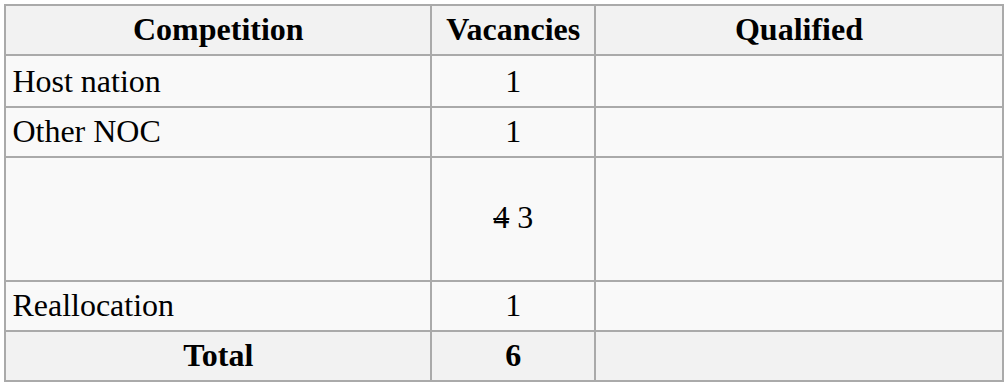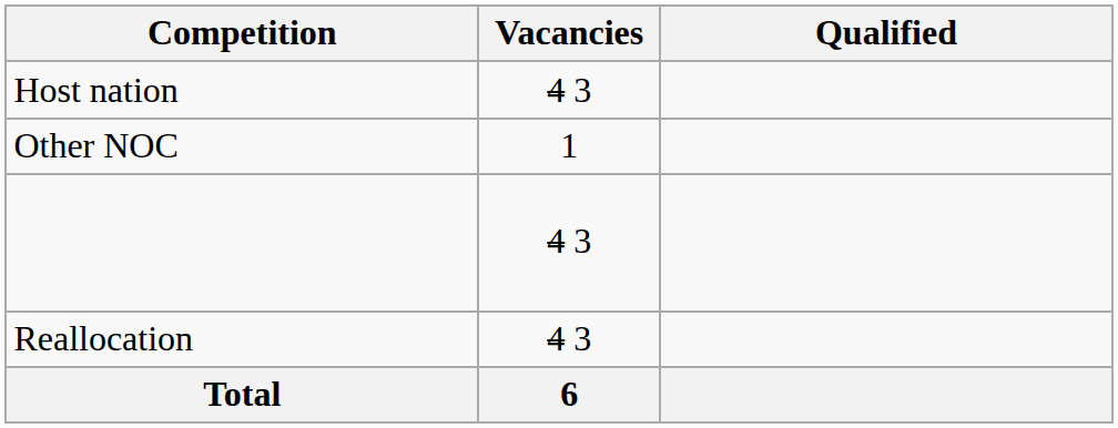 <table class = "wikitable" width=500>
 <tr>
 <th width=300>Competition</th>
 <th width=80>Vacancies</th>
 <th width=300>Qualified</th>
 </tr>
 <tr>
 <td>Host nation</td>
-<td align="center">1</td>
+<td align="center"><s>4</s> 3</td>
 <td></td>
 </tr>
 <tr>
 <td>Other NOC</td>
 <td align="center">1</td>
 <td></td>
 </tr>
 <tr>
 <td></td>
 <td align="center"><s>4</s> 3</td>
 <td><br><br><br><s></s></td>
 </tr>
 <tr>
 <td>Reallocation</td>
-<td align="center">1</td>
+<td align="center"><s>4</s> 3</td>
 <td></td>
 </tr>
 <tr>
 <th>Total</th>
 <th>6</th>
 <th></th>
 </tr>
 </table>
